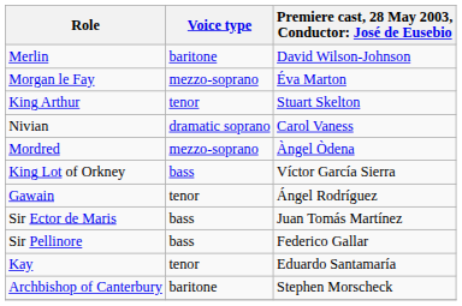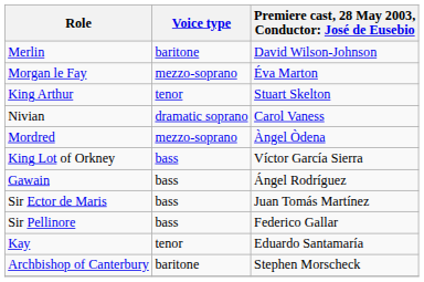 <table class="wikitable">
 <tr>
 <th>Role</th>
 <th><a href='#'>Voice type</a></th>
 <th>Premiere cast, 28 May 2003,<br>Conductor: <a href='#'>José de Eusebio</a></th>
 </tr>
 <tr>
 <td><a href='#'>Merlin</a></td>
 <td><a href='#'>baritone</a></td>
 <td><a href='#'>David Wilson-Johnson</a></td>
 </tr>
 <tr>
 <td><a href='#'>Morgan le Fay</a></td>
 <td><a href='#'>mezzo-soprano</a></td>
 <td><a href='#'>Éva Marton</a></td>
 </tr>
 <tr>
 <td><a href='#'>King Arthur</a></td>
 <td><a href='#'>tenor</a></td>
 <td><a href='#'>Stuart Skelton</a></td>
 </tr>
 <tr>
 <td>Nivian</td>
 <td><a href='#'>dramatic soprano</a></td>
 <td><a href='#'>Carol Vaness</a></td>
 </tr>
 <tr>
 <td><a href='#'>Mordred</a></td>
 <td><a href='#'>mezzo-soprano</a></td>
 <td><a href='#'>Àngel Òdena</a></td>
 </tr>
 <tr>
 <td><a href='#'>King Lot</a> of Orkney</td>
 <td><a href='#'>bass</a></td>
 <td>Víctor García Sierra</td>
 </tr>
 <tr>
 <td><a href='#'>Gawain</a></td>
-<td>tenor</td>
+<td>bass</td>
 <td>Ángel Rodríguez</td>
 </tr>
 <tr>
 <td>Sir <a href='#'>Ector de Maris</a></td>
 <td>bass</td>
 <td>Juan Tomás Martínez</td>
 </tr>
 <tr>
 <td>Sir <a href='#'>Pellinore</a></td>
 <td>bass</td>
 <td>Federico Gallar</td>
 </tr>
 <tr>
 <td><a href='#'>Kay</a></td>
 <td>tenor</td>
 <td>Eduardo Santamaría</td>
 </tr>
 <tr>
 <td><a href='#'>Archbishop of Canterbury</a></td>
 <td>baritone</td>
 <td>Stephen Morscheck</td>
 </tr>
 <tr>
 </tr>
 </table>
